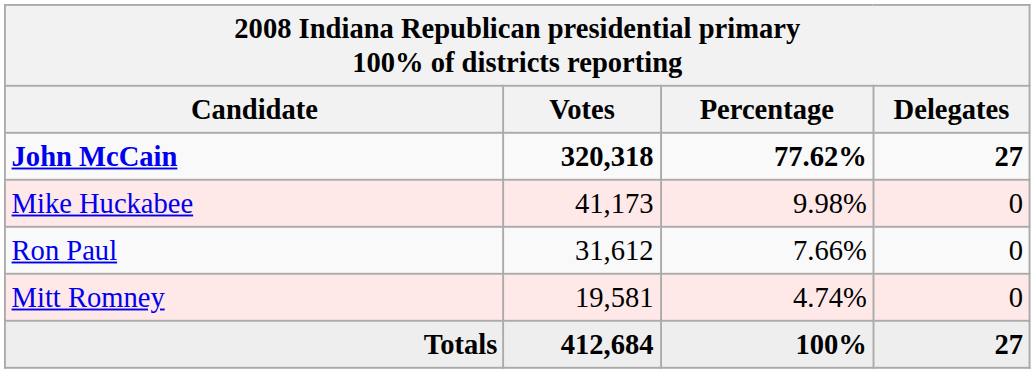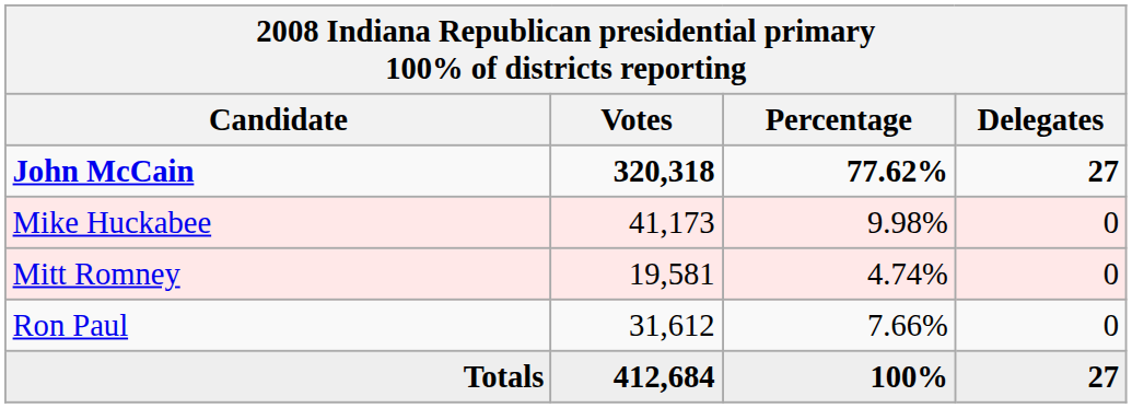 <table class="wikitable" style="font-size:95%; text-align:right;">
 <tr>
 <th colspan="4">2008 Indiana Republican presidential primary<br>100% of districts reporting</th>
 </tr>
 <tr>
 <th style="width: 17em">Candidate</th>
 <th style="width: 5em">Votes</th>
 <th style="width: 7em">Percentage</th>
 <th style="width: 5em">Delegates</th>
 </tr>
 <tr>
 <td align="left"><strong><a href='#'>John McCain</a></strong></td>
 <td><strong>320,318</strong></td>
 <td><strong>77.62%</strong></td>
 <td><strong>27</strong></td>
 </tr>
 <tr bgcolor="#FFE8E8">
 <td align="left"><a href='#'>Mike Huckabee</a></td>
 <td>41,173</td>
 <td>9.98%</td>
 <td>0</td>
 </tr>
+<tr bgcolor="#FFE8E8">
+<td align="left"><a href='#'>Mitt Romney</a></td>
+<td>19,581</td>
+<td>4.74%</td>
+<td>0</td>
+</tr>
 <tr>
 <td align="left"><a href='#'>Ron Paul</a></td>
 <td>31,612</td>
 <td>7.66%</td>
-<td>0</td>
-</tr>
-<tr bgcolor="#FFE8E8">
-<td align="left"><a href='#'>Mitt Romney</a></td>
-<td>19,581</td>
-<td>4.74%</td>
 <td>0</td>
 </tr>
 <tr bgcolor="#EEEEEE" style="margin-right:0.5em">
 <td><strong>Totals</strong></td>
 <td><strong>412,684</strong></td>
 <td><strong>100%</strong></td>
 <td><strong>27</strong></td>
 </tr>
 </table>
